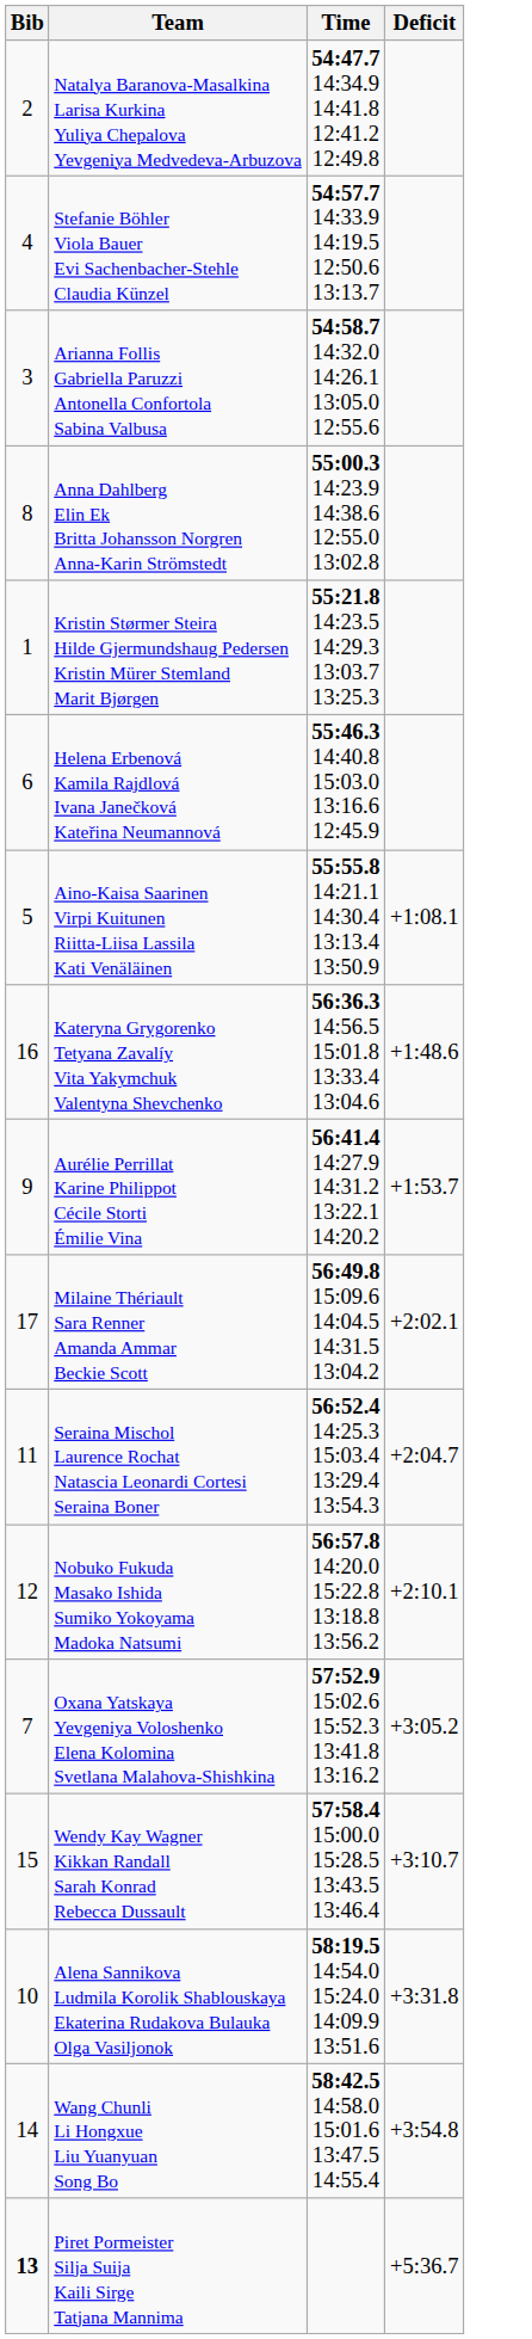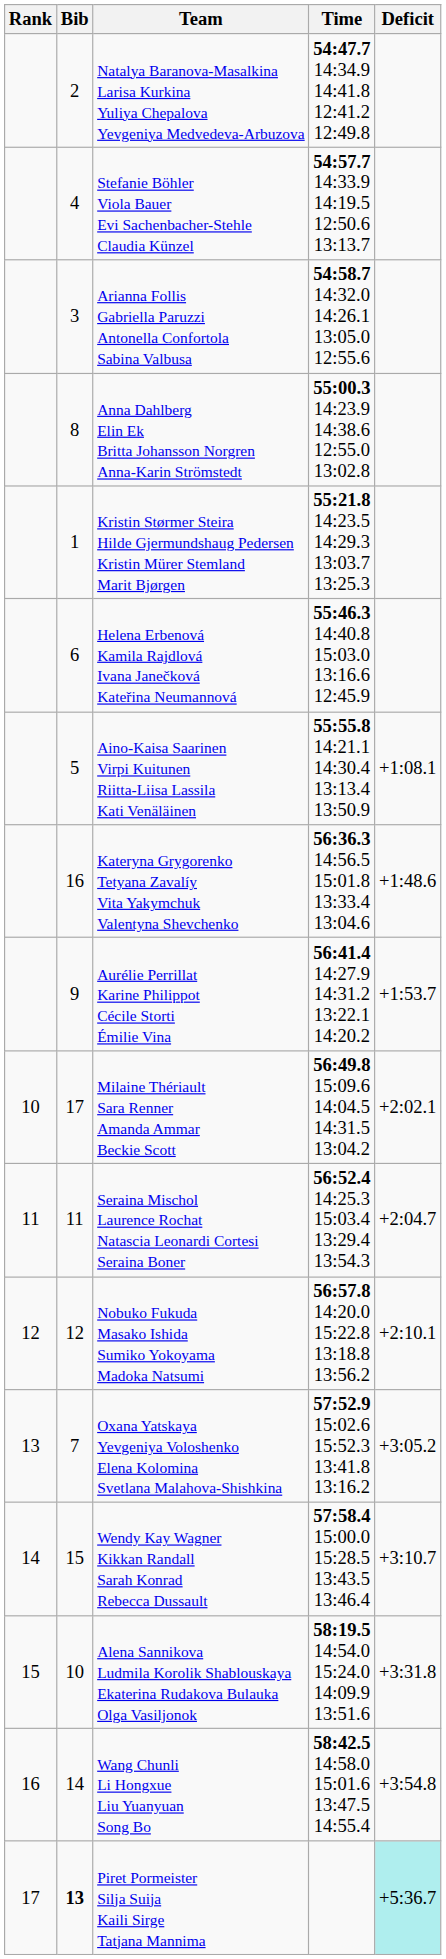 <table class="wikitable sortable" style="text-align:center">
 <tr>
+<th>Rank</th>
 <th>Bib</th>
 <th>Team</th>
 <th>Time</th>
 <th>Deficit</th>
 </tr>
 <tr>
+<td></td>
 <td>2</td>
 <td align="left"> <small><br><a href='#'>Natalya Baranova-Masalkina</a><br><a href='#'>Larisa Kurkina</a><br><a href='#'>Yuliya Chepalova</a><br><a href='#'>Yevgeniya Medvedeva-Arbuzova</a></small></td>
 <td><strong>54:47.7</strong><br>14:34.9<br>14:41.8<br>12:41.2<br>12:49.8</td>
 <td></td>
 </tr>
 <tr>
+<td></td>
 <td>4</td>
 <td align="left"> <small><br><a href='#'>Stefanie Böhler</a><br><a href='#'>Viola Bauer</a><br><a href='#'>Evi Sachenbacher-Stehle</a><br><a href='#'>Claudia Künzel</a></small></td>
 <td><strong>54:57.7</strong><br>14:33.9<br>14:19.5<br>12:50.6<br>13:13.7</td>
 <td></td>
 </tr>
 <tr>
+<td></td>
 <td>3</td>
 <td align="left"> <small><br><a href='#'>Arianna Follis</a><br><a href='#'>Gabriella Paruzzi</a><br><a href='#'>Antonella Confortola</a><br><a href='#'>Sabina Valbusa</a></small></td>
 <td><strong>54:58.7</strong><br>14:32.0<br>14:26.1<br>13:05.0<br>12:55.6</td>
 <td></td>
 </tr>
 <tr>
+<td></td>
 <td>8</td>
 <td align="left"> <small><br><a href='#'>Anna Dahlberg</a><br><a href='#'>Elin Ek</a><br><a href='#'>Britta Johansson Norgren</a><br><a href='#'>Anna-Karin Strömstedt</a></small></td>
 <td><strong>55:00.3</strong><br>14:23.9<br>14:38.6<br>12:55.0<br>13:02.8</td>
 <td></td>
 </tr>
 <tr>
+<td></td>
 <td>1</td>
 <td align="left"> <small><br><a href='#'>Kristin Størmer Steira</a><br><a href='#'>Hilde Gjermundshaug Pedersen</a><br><a href='#'>Kristin Mürer Stemland</a><br><a href='#'>Marit Bjørgen</a></small></td>
 <td><strong>55:21.8</strong><br>14:23.5<br>14:29.3<br>13:03.7<br>13:25.3</td>
 <td></td>
 </tr>
 <tr>
+<td></td>
 <td>6</td>
 <td align="left"> <small><br><a href='#'>Helena Erbenová</a><br><a href='#'>Kamila Rajdlová</a><br><a href='#'>Ivana Janečková</a><br><a href='#'>Kateřina Neumannová</a></small></td>
 <td><strong>55:46.3</strong><br>14:40.8<br>15:03.0<br>13:16.6<br>12:45.9</td>
 <td></td>
 </tr>
 <tr>
+<td></td>
 <td>5</td>
 <td align="left"> <small><br><a href='#'>Aino-Kaisa Saarinen</a><br><a href='#'>Virpi Kuitunen</a><br><a href='#'>Riitta-Liisa Lassila</a><br><a href='#'>Kati Venäläinen</a></small></td>
 <td><strong>55:55.8</strong><br>14:21.1<br>14:30.4<br>13:13.4<br>13:50.9</td>
 <td>+1:08.1</td>
 </tr>
 <tr>
+<td></td>
 <td>16</td>
 <td align="left"> <small><br><a href='#'>Kateryna Grygorenko</a><br><a href='#'>Tetyana Zavalíy</a><br><a href='#'>Vita Yakymchuk</a><br><a href='#'>Valentyna Shevchenko</a></small></td>
 <td><strong>56:36.3</strong><br>14:56.5<br>15:01.8<br>13:33.4<br>13:04.6</td>
 <td>+1:48.6</td>
 </tr>
 <tr>
+<td></td>
 <td>9</td>
 <td align="left"> <small><br><a href='#'>Aurélie Perrillat</a><br><a href='#'>Karine Philippot</a><br><a href='#'>Cécile Storti</a><br><a href='#'>Émilie Vina</a></small></td>
 <td><strong>56:41.4</strong><br>14:27.9<br>14:31.2<br>13:22.1<br>14:20.2</td>
 <td>+1:53.7</td>
 </tr>
 <tr>
+<td>10</td>
 <td>17</td>
 <td align="left"> <small><br><a href='#'>Milaine Thériault</a><br><a href='#'>Sara Renner</a><br><a href='#'>Amanda Ammar</a><br><a href='#'>Beckie Scott</a></small></td>
 <td><strong>56:49.8</strong><br>15:09.6<br>14:04.5<br>14:31.5<br>13:04.2</td>
 <td>+2:02.1</td>
 </tr>
 <tr>
 <td>11</td>
+<td>11</td>
 <td align="left"> <small><br><a href='#'>Seraina Mischol</a><br><a href='#'>Laurence Rochat</a><br><a href='#'>Natascia Leonardi Cortesi</a><br><a href='#'>Seraina Boner</a></small></td>
 <td><strong>56:52.4</strong><br>14:25.3<br>15:03.4<br>13:29.4<br>13:54.3</td>
 <td>+2:04.7</td>
 </tr>
 <tr>
 <td>12</td>
+<td>12</td>
 <td align="left"> <small><br><a href='#'>Nobuko Fukuda</a><br><a href='#'>Masako Ishida</a><br><a href='#'>Sumiko Yokoyama</a><br><a href='#'>Madoka Natsumi</a></small></td>
 <td><strong>56:57.8</strong><br>14:20.0<br>15:22.8<br>13:18.8<br>13:56.2</td>
 <td>+2:10.1</td>
 </tr>
 <tr>
+<td>13</td>
 <td>7</td>
 <td align="left"> <small><br><a href='#'>Oxana Yatskaya</a><br><a href='#'>Yevgeniya Voloshenko</a><br><a href='#'>Elena Kolomina</a><br><a href='#'>Svetlana Malahova-Shishkina</a></small></td>
 <td><strong>57:52.9</strong><br>15:02.6<br>15:52.3<br>13:41.8<br>13:16.2</td>
 <td>+3:05.2</td>
 </tr>
 <tr>
+<td>14</td>
 <td>15</td>
 <td align="left"> <small><br><a href='#'>Wendy Kay Wagner</a><br><a href='#'>Kikkan Randall</a><br><a href='#'>Sarah Konrad</a><br><a href='#'>Rebecca Dussault</a></small></td>
 <td><strong>57:58.4</strong><br>15:00.0<br>15:28.5<br>13:43.5<br>13:46.4</td>
 <td>+3:10.7</td>
 </tr>
 <tr>
+<td>15</td>
 <td>10</td>
 <td align="left"> <small><br><a href='#'>Alena Sannikova</a><br><a href='#'>Ludmila Korolik Shablouskaya</a><br><a href='#'>Ekaterina Rudakova Bulauka</a><br><a href='#'>Olga Vasiljonok</a></small></td>
 <td><strong>58:19.5</strong><br>14:54.0<br>15:24.0<br>14:09.9<br>13:51.6</td>
 <td>+3:31.8</td>
 </tr>
 <tr>
+<td>16</td>
 <td>14</td>
 <td align="left"> <small><br><a href='#'>Wang Chunli</a><br><a href='#'>Li Hongxue</a><br><a href='#'>Liu Yuanyuan</a><br><a href='#'>Song Bo</a></small></td>
 <td><strong>58:42.5</strong><br>14:58.0<br>15:01.6<br>13:47.5<br>14:55.4</td>
 <td>+3:54.8</td>
 </tr>
 <tr>
+<td>17</td>
 <td><strong>13</strong></td>
 <td align="left"> <small><br><a href='#'>Piret Pormeister</a><br><a href='#'>Silja Suija</a><br><a href='#'>Kaili Sirge</a><br><a href='#'>Tatjana Mannima</a></small></td>
 <td></td>
-<td>+5:36.7</td>
+<td style="background: paleturquoise;">+5:36.7</td>
 </tr>
 </table>
